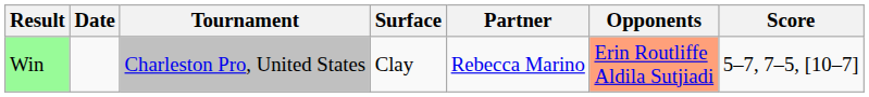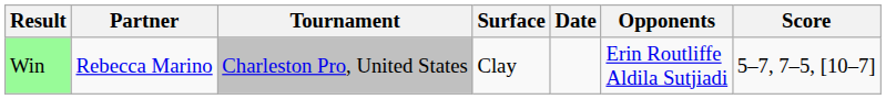 <table class="sortable wikitable">
 <tr>
 <th>Result</th>
-<th>Date</th>
+<th>Partner</th>
 <th>Tournament</th>
 <th>Surface</th>
-<th>Partner</th>
+<th>Date</th>
 <th>Opponents</th>
 <th class="unsortable">Score</th>
 </tr>
 <tr>
 <td bgcolor=#98fb98>Win</td>
-<td><a href='#'></a></td>
+<td> <a href='#'>Rebecca Marino</a></td>
 <td bgcolor=silver><a href='#'>Charleston Pro</a>, United States</td>
 <td>Clay</td>
-<td> <a href='#'>Rebecca Marino</a></td>
-<td style="background: lightsalmon;"> <a href='#'>Erin Routliffe</a> <br>  <a href='#'>Aldila Sutjiadi</a></td>
+<td><a href='#'></a></td>
+<td> <a href='#'>Erin Routliffe</a> <br>  <a href='#'>Aldila Sutjiadi</a></td>
 <td>5–7, 7–5, [10–7]</td>
 </tr>
 </table>
